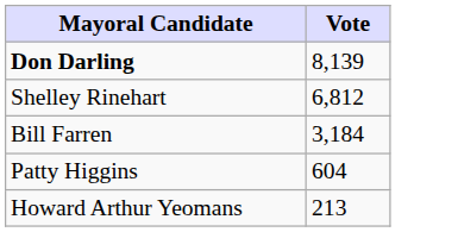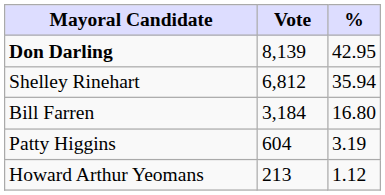 <table class="wikitable">
 <tr>
 <th style="background:#ddf; width:200px;">Mayoral Candidate</th>
 <th style="background:#ddf; width:50px;">Vote</th>
+<th style="background:#ddf; width:30px;">%</th>
 </tr>
 <tr>
 <td><strong>Don Darling</strong></td>
 <td>8,139</td>
+<td>42.95</td>
 </tr>
 <tr>
 <td>Shelley Rinehart</td>
 <td>6,812</td>
+<td>35.94</td>
 </tr>
 <tr>
 <td>Bill Farren</td>
 <td>3,184</td>
+<td>16.80</td>
 </tr>
 <tr>
 <td>Patty Higgins</td>
 <td>604</td>
+<td>3.19</td>
 </tr>
 <tr>
 <td>Howard Arthur Yeomans</td>
 <td>213</td>
+<td>1.12</td>
 </tr>
 </table>
